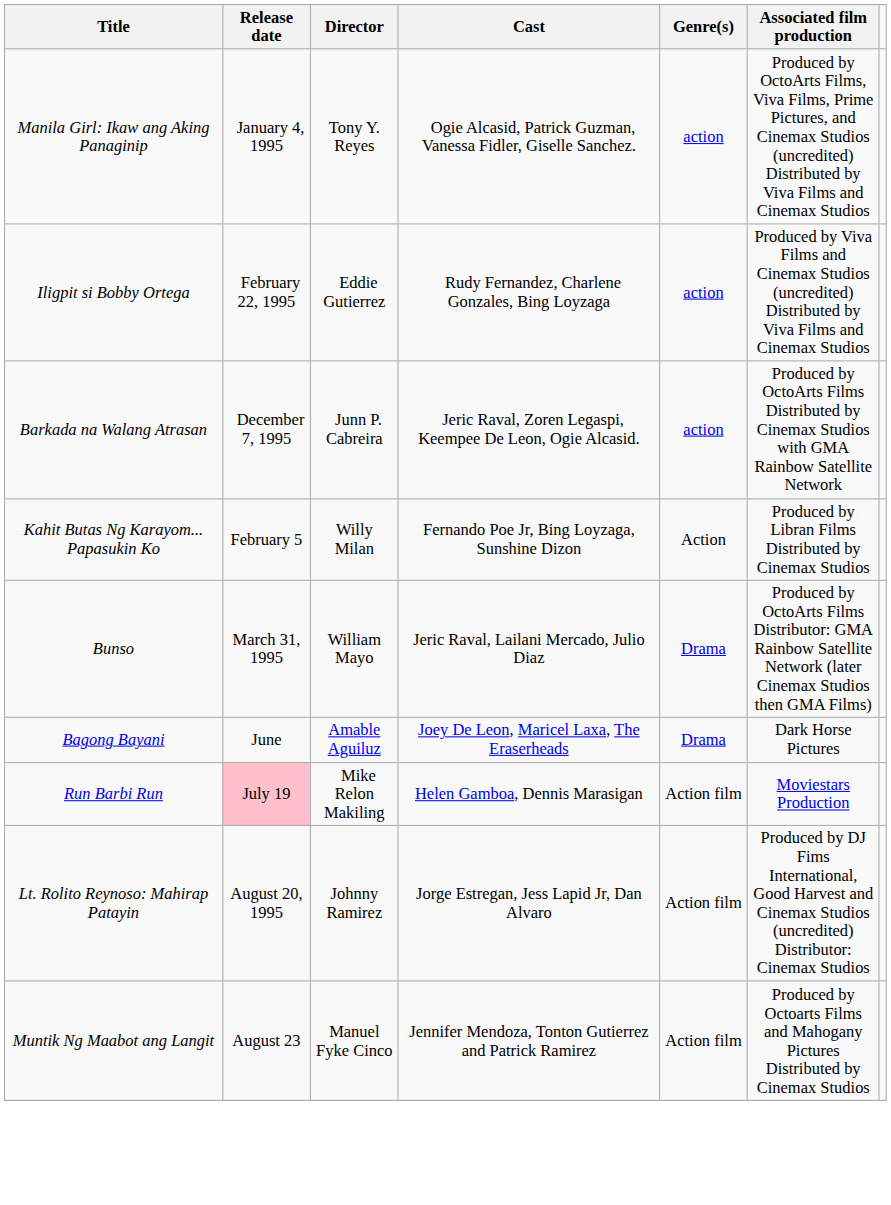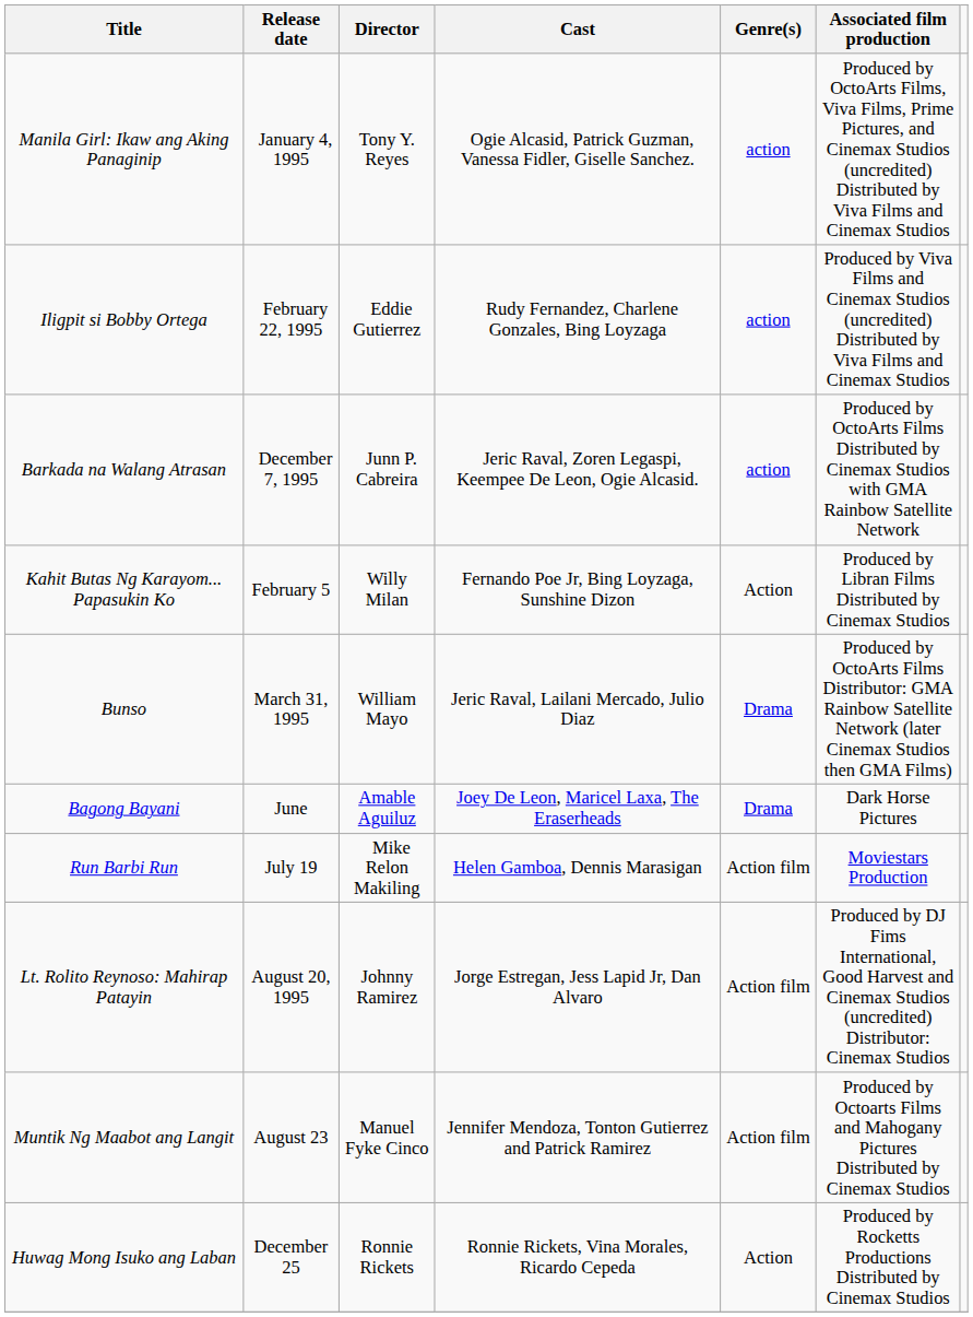 <table class="wikitable" "toccolours sortable" style="width:97%; text-align:center">
 <tr>
 <th style="width:25%;">Title</th>
 <th style="width:10%;">Release date</th>
 <th style="width:10%;">Director</th>
 <th style="width:30%;">Cast</th>
 <th style="width:10%;">Genre(s)</th>
 <th style="width:15%;">Associated film production</th>
 <td></td>
 </tr>
 <tr>
 <td><em>Manila Girl: Ikaw ang Aking Panaginip</em></td>
 <td>  January 4, 1995</td>
 <td>Tony Y. Reyes</td>
 <td>  Ogie Alcasid, Patrick Guzman, Vanessa Fidler, Giselle Sanchez.</td>
 <td><a href='#'>action</a></td>
 <td>Produced by OctoArts Films, Viva Films, Prime Pictures, and Cinemax Studios (uncredited)<br>Distributed by Viva Films and Cinemax Studios  </td>
 <td></td>
 </tr>
 <tr>
 <td><em>Iligpit si Bobby Ortega</em></td>
 <td>  February 22, 1995</td>
 <td>  Eddie Gutierrez</td>
 <td>  Rudy Fernandez, Charlene Gonzales, Bing Loyzaga</td>
 <td><a href='#'>action</a></td>
 <td>Produced by Viva Films and Cinemax Studios (uncredited)<br>Distributed by Viva  Films and Cinemax  Studios </td>
 <td></td>
 </tr>
 <tr>
 <td><em>Barkada  na Walang Atrasan</em></td>
 <td>  December 7, 1995</td>
 <td>  Junn P. Cabreira</td>
 <td>  Jeric Raval, Zoren Legaspi, Keempee De Leon, Ogie Alcasid.</td>
 <td><a href='#'>action</a></td>
 <td>Produced by OctoArts Films<br>Distributed by Cinemax Studios with GMA Rainbow Satellite Network </td>
 <td></td>
 </tr>
 <tr>
 <td><em>Kahit Butas Ng Karayom... Papasukin Ko</em></td>
 <td>February  5</td>
 <td>Willy Milan</td>
 <td>Fernando Poe Jr, Bing Loyzaga, Sunshine Dizon</td>
 <td>Action</td>
 <td>Produced by Libran Films Distributed by Cinemax Studios </td>
 <td></td>
 </tr>
 <tr>
 <td><em>Bunso</em></td>
 <td>March 31, 1995</td>
 <td>William Mayo</td>
 <td>Jeric Raval,  Lailani Mercado, Julio Diaz</td>
 <td><a href='#'>Drama</a></td>
 <td>Produced by OctoArts Films<br>Distributor:  GMA Rainbow Satellite Network (later Cinemax Studios then GMA Films)</td>
 <td></td>
 </tr>
 <tr>
 <td><em><a href='#'>Bagong Bayani</a></em></td>
 <td>June</td>
 <td><a href='#'>Amable Aguiluz</a></td>
 <td><a href='#'>Joey De Leon</a>, <a href='#'>Maricel Laxa</a>, <a href='#'>The Eraserheads</a></td>
 <td><a href='#'>Drama</a></td>
 <td>Dark Horse Pictures</td>
 <td></td>
 </tr>
 <tr>
 <td><em><a href='#'>Run Barbi Run</a></em></td>
-<td style="background: pink;">July 19</td>
+<td>July 19</td>
 <td>  Mike Relon Makiling</td>
 <td><a href='#'>Helen Gamboa</a>, Dennis Marasigan</td>
 <td>Action film</td>
 <td><a href='#'>Moviestars Production</a></td>
 <td></td>
 </tr>
 <tr>
 <td><em>Lt. Rolito Reynoso: Mahirap Patayin</em></td>
 <td>August 20, 1995</td>
 <td>Johnny Ramirez</td>
 <td>Jorge Estregan, Jess Lapid Jr, Dan Alvaro</td>
 <td>Action film</td>
 <td>Produced by DJ Fims International, Good Harvest and Cinemax Studios (uncredited)<br>Distributor:  Cinemax Studios</td>
 <td></td>
 </tr>
 <tr>
 <td><em>Muntik Ng Maabot ang Langit</em></td>
 <td>August 23</td>
 <td>Manuel Fyke Cinco</td>
 <td>Jennifer Mendoza, Tonton Gutierrez and Patrick Ramirez</td>
 <td>Action film</td>
 <td>Produced by Octoarts Films and Mahogany Pictures<br>Distributed by Cinemax Studios<br></td>
 <td></td>
 </tr>
 <tr>
+<td><em>Huwag Mong Isuko ang Laban</em></td>
+<td>December 25</td>
+<td>Ronnie Rickets</td>
+<td>Ronnie Rickets, Vina Morales, Ricardo Cepeda</td>
+<td>Action</td>
+<td>Produced by Rocketts Productions<br>Distributed by Cinemax Studios </td>
+<td></td>
+</tr>
+<tr>
 </tr>
 </table>
